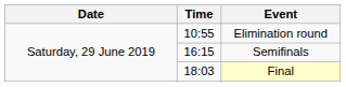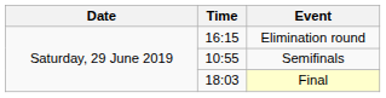 <table class = "wikitable" style="text-align:center;">
 <tr>
 <th width=220>Date</th>
 <th width=50>Time</th>
 <th width=150>Event</th>
 </tr>
 <tr>
 <td rowspan=3>Saturday, 29 June 2019</td>
-<td>10:55</td>
+<td>16:15</td>
 <td>Elimination round</td>
 </tr>
 <tr>
-<td>16:15</td>
+<td>10:55</td>
 <td>Semifinals</td>
 </tr>
 <tr>
 <td>18:03</td>
 <td bgcolor=ffffcc>Final</td>
 </tr>
 </table>
